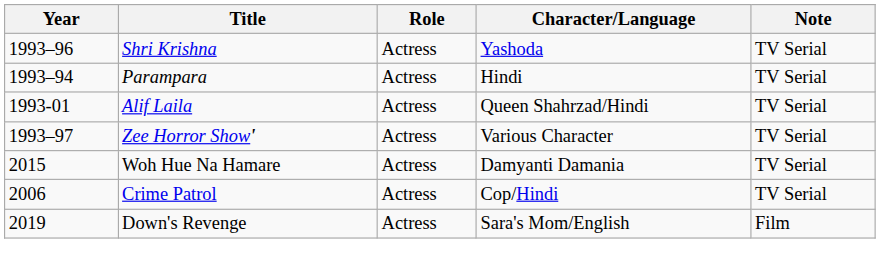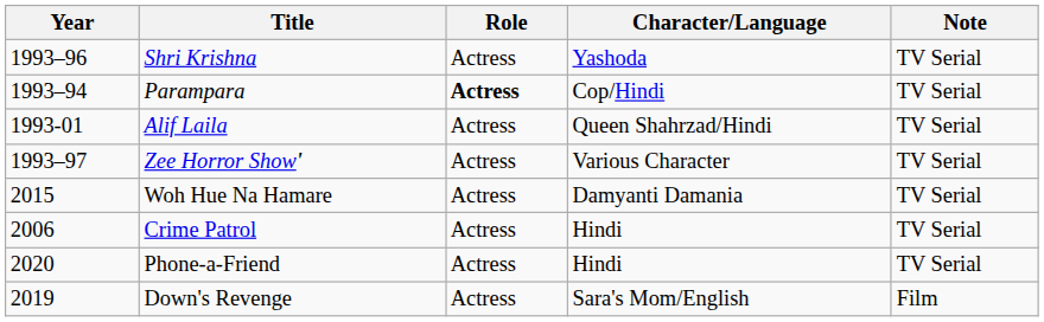 <table class="wikitable plainrowheaders sortable" width=60%>
 <tr>
 <th scope="col">Year</th>
 <th scope="col">Title</th>
 <th scope="col">Role</th>
 <th scope="col">Character/Language</th>
 <th scope="col">Note</th>
 </tr>
 <tr>
 <td>1993–96</td>
 <td><em><a href='#'>Shri Krishna</a></em></td>
 <td>Actress</td>
 <td><a href='#'>Yashoda</a></td>
 <td>TV Serial</td>
 </tr>
 <tr>
 <td>1993–94</td>
 <td><em>Parampara</em></td>
-<td>Actress</td>
-<td>Hindi</td>
+<td><strong>Actress</strong></td>
+<td>Cop/<a href='#'>Hindi</a></td>
 <td>TV Serial</td>
 </tr>
 <tr>
 <td>1993-01</td>
 <td><em><a href='#'>Alif Laila</a></em></td>
 <td>Actress</td>
 <td>Queen Shahrzad/Hindi</td>
 <td>TV Serial</td>
 </tr>
 <tr>
 <td>1993–97</td>
 <td><em><a href='#'>Zee Horror Show</a><strong>'</td>
 <td>Actress</td>
 <td>Various Character</td>
 <td>TV Serial</td>
 </tr>
 <tr>
 <td>2015</td>
 <td></em>Woh Hue Na Hamare<em></td>
 <td>Actress</td>
 <td>Damyanti Damania</td>
 <td>TV Serial</td>
 </tr>
 <tr>
 <td>2006</td>
 <td></em><a href='#'>Crime Patrol</a><em></td>
 <td>Actress</td>
-<td>Cop/<a href='#'>Hindi</a></td>
+<td>Hindi</td>
+<td>TV Serial</td>
+</tr>
+<tr>
+<td>2020</td>
+<td></em>Phone-a-Friend<em></td>
+<td>Actress</td>
+<td>Hindi</td>
 <td>TV Serial</td>
 </tr>
 <tr>
 <td>2019</td>
 <td></em>Down's Revenge<em></td>
 <td>Actress</td>
 <td>Sara's Mom/English</td>
 <td>Film</td>
 </tr>
 </table>
